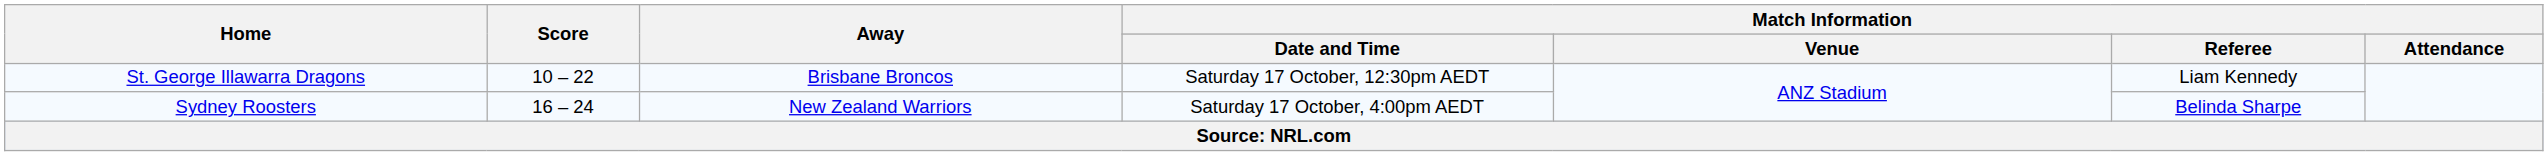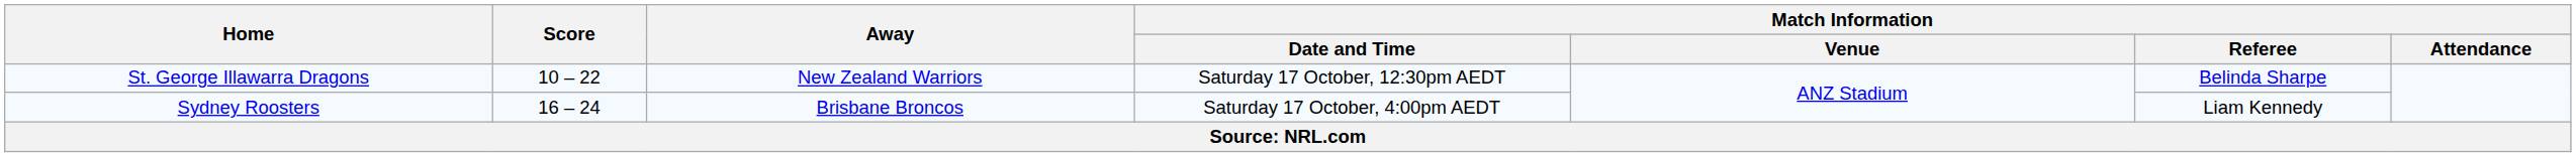 <table class="wikitable" width="100%" style="border-collapse:collapse; font-size:90%; text-align:center;">
 <tr>
 <th rowspan="2" width="19%">Home</th>
 <th rowspan="2" width="6%">Score</th>
 <th rowspan="2" width="19%">Away</th>
 <th colspan="4">Match Information</th>
 </tr>
 <tr bgcolor="#CCCCCC">
 <th width="17%">Date and Time</th>
 <th width="22%">Venue</th>
 <th width="10%">Referee</th>
 <th width="7%">Attendance</th>
 </tr>
 <tr bgcolor="#F5FAFF">
 <td> <a href='#'>St. George Illawarra Dragons</a></td>
 <td>10 – 22</td>
-<td> <a href='#'>Brisbane Broncos</a></td>
+<td> <a href='#'>New Zealand Warriors</a></td>
 <td>Saturday 17 October, 12:30pm AEDT</td>
 <td rowspan="2"><a href='#'>ANZ Stadium</a></td>
-<td>Liam Kennedy</td>
+<td><a href='#'>Belinda Sharpe</a></td>
 <td rowspan="2"></td>
 </tr>
 <tr bgcolor="#F5FAFF">
 <td> <a href='#'>Sydney Roosters</a></td>
 <td>16 – 24</td>
-<td> <a href='#'>New Zealand Warriors</a></td>
+<td> <a href='#'>Brisbane Broncos</a></td>
 <td>Saturday 17 October, 4:00pm AEDT</td>
-<td><a href='#'>Belinda Sharpe</a></td>
+<td>Liam Kennedy</td>
 </tr>
 <tr bgcolor="#C1D8FF">
 <th colspan="7">Source: NRL.com</th>
 </tr>
 </table>
